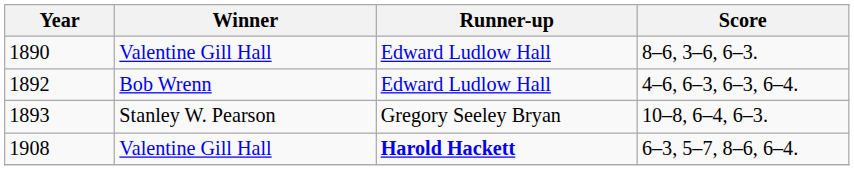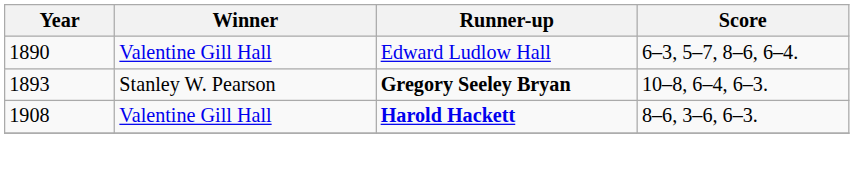 <table class="wikitable">
 <tr>
 <th style="width:80px;">Year</th>
 <th style="width:200px;">Winner</th>
 <th style="width:200px;">Runner-up</th>
 <th style="width:160px;">Score</th>
 </tr>
 <tr>
 <td>1890</td>
 <td> <a href='#'>Valentine Gill Hall</a></td>
 <td> <a href='#'>Edward Ludlow Hall</a></td>
-<td>8–6, 3–6, 6–3.</td>
-</tr>
-<tr>
-<td>1892</td>
-<td> <a href='#'>Bob Wrenn</a></td>
-<td> <a href='#'>Edward Ludlow Hall</a></td>
-<td>4–6, 6–3, 6–3, 6–4.</td>
+<td>6–3, 5–7, 8–6, 6–4.</td>
 </tr>
 <tr>
 <td>1893</td>
 <td> Stanley W. Pearson</td>
-<td> Gregory Seeley Bryan</td>
+<td><strong> Gregory Seeley Bryan</strong></td>
 <td>10–8, 6–4, 6–3.</td>
 </tr>
 <tr>
 <td>1908</td>
 <td> <a href='#'>Valentine Gill Hall</a></td>
 <td><strong> <a href='#'>Harold Hackett</a></strong></td>
-<td>6–3, 5–7, 8–6, 6–4.</td>
+<td>8–6, 3–6, 6–3.</td>
 </tr>
 <tr>
 </tr>
 </table>
